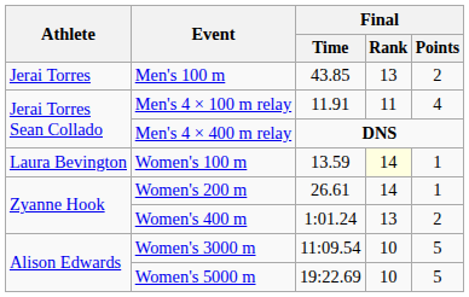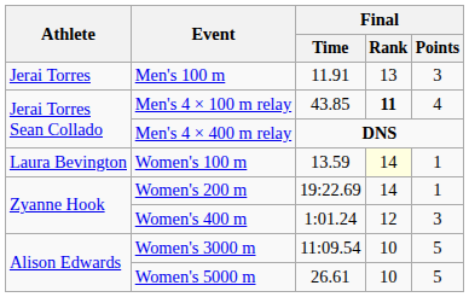 <table class="wikitable" style="font-size:90%;">
 <tr>
 <th rowspan=2>Athlete</th>
 <th rowspan=2>Event</th>
 <th colspan=3>Final</th>
 </tr>
 <tr style="font-size:95%">
 <th>Time</th>
 <th>Rank</th>
 <th>Points</th>
 </tr>
 <tr align=center>
 <td align=left rowspan=1><a href='#'>Jerai Torres</a></td>
 <td align=left><a href='#'>Men's 100 m</a></td>
-<td>43.85</td>
+<td>11.91</td>
 <td>13</td>
-<td>2</td>
+<td>3</td>
 </tr>
 <tr align=center>
 <td align=left rowspan=2><a href='#'>Jerai Torres</a><br><a href='#'>Sean Collado</a></td>
 <td align=left><a href='#'>Men's 4 × 100 m relay</a></td>
-<td>11.91</td>
-<td>11</td>
+<td>43.85</td>
+<td><strong>11</strong></td>
 <td>4</td>
 </tr>
 <tr align=center>
 <td align=left><a href='#'>Men's 4 × 400 m relay</a></td>
 <td colspan=3><strong>DNS</strong></td>
 </tr>
 <tr align=center>
 <td align=left rowspan=2><a href='#'>Laura Bevington</a></td>
 </tr>
 <tr align=center>
 <td align=left><a href='#'>Women's 100 m</a></td>
 <td>13.59</td>
 <td style="background: lightyellow;">14</td>
 <td>1</td>
 </tr>
 <tr align=center>
 <td align=left rowspan=2><a href='#'>Zyanne Hook</a></td>
 <td align=left><a href='#'>Women's 200 m</a></td>
-<td>26.61</td>
+<td>19:22.69</td>
 <td>14</td>
 <td>1</td>
 </tr>
 <tr align=center>
 <td align=left><a href='#'>Women's 400 m</a></td>
 <td>1:01.24</td>
-<td>13</td>
-<td>2</td>
+<td>12</td>
+<td>3</td>
 </tr>
 <tr align=center>
 <td align=left rowspan=2><a href='#'>Alison Edwards</a></td>
 <td align=left><a href='#'>Women's 3000 m</a></td>
 <td>11:09.54</td>
 <td>10</td>
 <td>5</td>
 </tr>
 <tr align=center>
 <td align=left><a href='#'>Women's 5000 m</a></td>
-<td>19:22.69</td>
+<td>26.61</td>
 <td>10</td>
 <td>5</td>
 </tr>
 </table>
